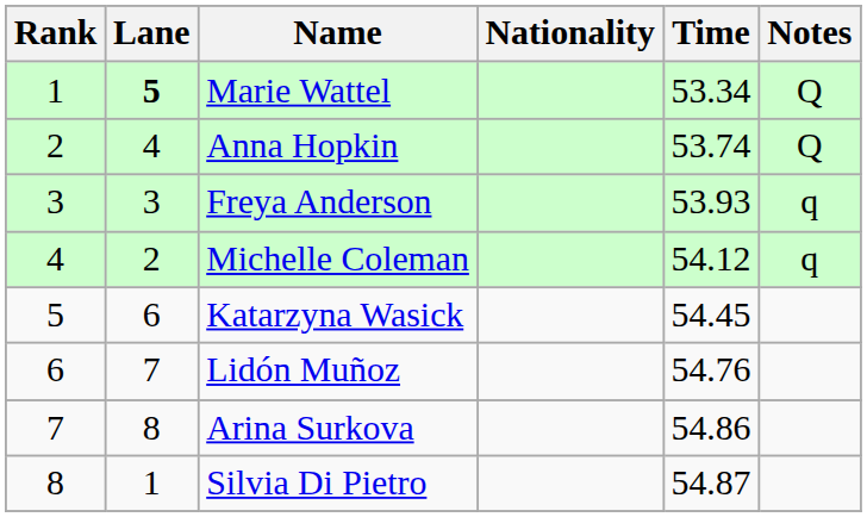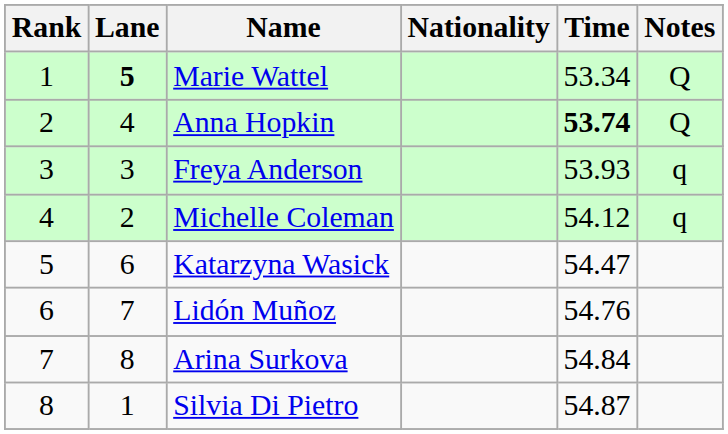 <table class="wikitable sortable" style="text-align:center">
 <tr>
 <th>Rank</th>
 <th>Lane</th>
 <th>Name</th>
 <th>Nationality</th>
 <th>Time</th>
 <th>Notes</th>
 </tr>
 <tr bgcolor=ccffcc>
 <td>1</td>
 <td><strong>5</strong></td>
 <td align=left><a href='#'>Marie Wattel</a></td>
 <td align=left></td>
 <td>53.34</td>
 <td>Q</td>
 </tr>
 <tr bgcolor=ccffcc>
 <td>2</td>
 <td>4</td>
 <td align=left><a href='#'>Anna Hopkin</a></td>
 <td align=left></td>
-<td>53.74</td>
+<td><strong>53.74</strong></td>
 <td>Q</td>
 </tr>
 <tr bgcolor=ccffcc>
 <td>3</td>
 <td>3</td>
 <td align=left><a href='#'>Freya Anderson</a></td>
 <td align=left></td>
 <td>53.93</td>
 <td>q</td>
 </tr>
 <tr bgcolor=ccffcc>
 <td>4</td>
 <td>2</td>
 <td align=left><a href='#'>Michelle Coleman</a></td>
 <td align=left></td>
 <td>54.12</td>
 <td>q</td>
 </tr>
 <tr>
 <td>5</td>
 <td>6</td>
 <td align=left><a href='#'>Katarzyna Wasick</a></td>
 <td align=left></td>
-<td>54.45</td>
+<td>54.47</td>
 <td></td>
 </tr>
 <tr>
 <td>6</td>
 <td>7</td>
 <td align=left><a href='#'>Lidón Muñoz</a></td>
 <td align=left></td>
 <td>54.76</td>
 <td></td>
 </tr>
 <tr>
 <td>7</td>
 <td>8</td>
 <td align=left><a href='#'>Arina Surkova</a></td>
 <td align=left></td>
-<td>54.86</td>
+<td>54.84</td>
 <td></td>
 </tr>
 <tr>
 <td>8</td>
 <td>1</td>
 <td align=left><a href='#'>Silvia Di Pietro</a></td>
 <td align=left></td>
 <td>54.87</td>
 <td></td>
 </tr>
 </table>
